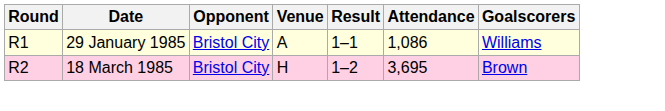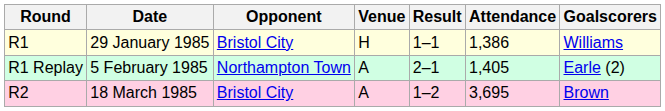 <table class="wikitable">
 <tr>
 <th>Round</th>
 <th>Date</th>
 <th>Opponent</th>
 <th>Venue</th>
 <th>Result</th>
 <th>Attendance</th>
 <th>Goalscorers</th>
 </tr>
 <tr style="background-color: #ffffdd;">
 <td>R1</td>
 <td>29 January 1985</td>
 <td><a href='#'>Bristol City</a></td>
+<td>H</td>
+<td>1–1</td>
+<td>1,386</td>
+<td><a href='#'>Williams</a></td>
+</tr>
+<tr style="background-color: #d0ffe3;">
+<td>R1 Replay</td>
+<td>5 February 1985</td>
+<td><a href='#'>Northampton Town</a></td>
 <td>A</td>
-<td>1–1</td>
-<td>1,086</td>
-<td><a href='#'>Williams</a></td>
+<td>2–1</td>
+<td>1,405</td>
+<td><a href='#'>Earle</a> (2)</td>
 </tr>
 <tr style="background-color: #ffd0e3;">
 <td>R2</td>
 <td>18 March 1985</td>
 <td><a href='#'>Bristol City</a></td>
-<td>H</td>
+<td>A</td>
 <td>1–2</td>
 <td>3,695</td>
 <td><a href='#'>Brown</a></td>
 </tr>
 </table>
